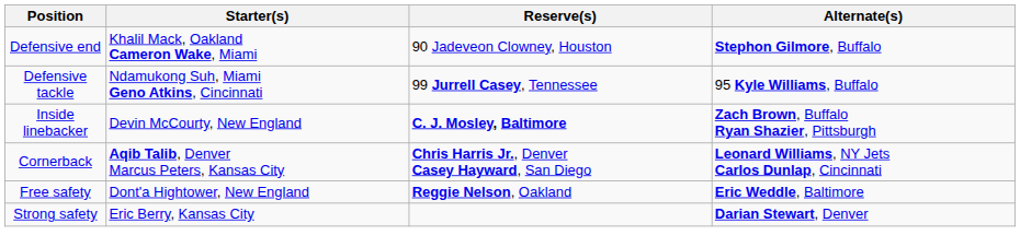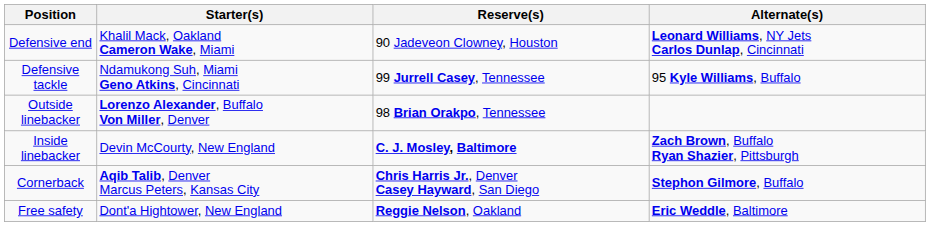 <table class="wikitable" style="width:90%;">
 <tr>
 <th style="width:10%;">Position</th>
 <th style="width:30%;">Starter(s)</th>
 <th style="width:30%;">Reserve(s)</th>
 <th style="width:30%;">Alternate(s)</th>
 </tr>
 <tr>
 <td align=center><a href='#'>Defensive end</a></td>
 <td> <a href='#'>Khalil Mack</a>, <a href='#'>Oakland</a><br> <strong><a href='#'>Cameron Wake</a></strong>, <a href='#'>Miami</a></td>
 <td>90 <a href='#'>Jadeveon Clowney</a>, <a href='#'>Houston</a></td>
-<td> <strong><a href='#'>Stephon Gilmore</a></strong>, <a href='#'>Buffalo</a></td>
+<td> <strong><a href='#'>Leonard Williams</a></strong>, <a href='#'>NY Jets</a><br> <strong><a href='#'>Carlos Dunlap</a></strong>, <a href='#'>Cincinnati</a></td>
 </tr>
 <tr>
 <td align=center><a href='#'>Defensive tackle</a></td>
 <td> <a href='#'>Ndamukong Suh</a>, <a href='#'>Miami</a><br> <strong><a href='#'>Geno Atkins</a></strong>, <a href='#'>Cincinnati</a></td>
 <td>99 <strong><a href='#'>Jurrell Casey</a></strong>, <a href='#'>Tennessee</a></td>
 <td>95 <strong><a href='#'>Kyle Williams</a></strong>, <a href='#'>Buffalo</a></td>
+</tr>
+<tr>
+<td align=center><a href='#'>Outside linebacker</a></td>
+<td> <strong><a href='#'>Lorenzo Alexander</a></strong>, <a href='#'>Buffalo</a><br> <strong><a href='#'>Von Miller</a></strong>, <a href='#'>Denver</a></td>
+<td>98 <strong><a href='#'>Brian Orakpo</a></strong>, <a href='#'>Tennessee</a></td>
+<td></td>
 </tr>
 <tr>
 <td align=center><a href='#'>Inside linebacker</a></td>
 <td> <a href='#'>Devin McCourty</a>, <a href='#'>New England</a></td>
 <td><strong> <a href='#'>C. J. Mosley</a>, <a href='#'>Baltimore</a></strong></td>
 <td> <strong><a href='#'>Zach Brown</a></strong>, <a href='#'>Buffalo</a><br> <strong><a href='#'>Ryan Shazier</a></strong>, <a href='#'>Pittsburgh</a></td>
 </tr>
 <tr>
 <td align=center><a href='#'>Cornerback</a></td>
 <td> <strong><a href='#'>Aqib Talib</a></strong>, <a href='#'>Denver</a><br> <a href='#'>Marcus Peters</a>, <a href='#'>Kansas City</a></td>
 <td> <strong><a href='#'>Chris Harris Jr.</a></strong>, <a href='#'>Denver</a><br> <strong><a href='#'>Casey Hayward</a></strong>, <a href='#'>San Diego</a></td>
-<td> <strong><a href='#'>Leonard Williams</a></strong>, <a href='#'>NY Jets</a><br> <strong><a href='#'>Carlos Dunlap</a></strong>, <a href='#'>Cincinnati</a></td>
+<td> <strong><a href='#'>Stephon Gilmore</a></strong>, <a href='#'>Buffalo</a></td>
 </tr>
 <tr>
 <td align=center><a href='#'>Free safety</a></td>
 <td> <a href='#'>Dont'a Hightower</a>, <a href='#'>New England</a></td>
 <td> <strong><a href='#'>Reggie Nelson</a></strong>, <a href='#'>Oakland</a></td>
 <td> <strong><a href='#'>Eric Weddle</a></strong>, <a href='#'>Baltimore</a></td>
 </tr>
-<tr>
-<td align=center><a href='#'>Strong safety</a></td>
-<td> <a href='#'>Eric Berry</a>, <a href='#'>Kansas City</a></td>
-<td></td>
-<td> <strong><a href='#'>Darian Stewart</a></strong>, <a href='#'>Denver</a></td>
-</tr>
 </table>
